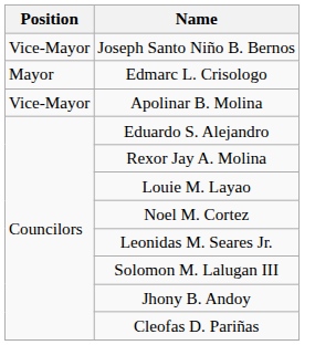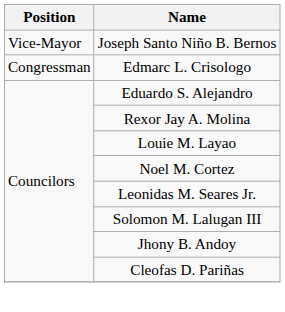 <table class="wikitable" style="line-height:1.20em; font-size:100%;">
 <tr>
 <th>Position</th>
 <th>Name</th>
 </tr>
 <tr>
 <td>Vice-Mayor</td>
 <td style="text-align:center;">Joseph Santo Niño B. Bernos</td>
 </tr>
 <tr>
-<td>Mayor</td>
+<td>Congressman</td>
 <td style="text-align:center;">Edmarc L. Crisologo</td>
-</tr>
-<tr>
-<td>Vice-Mayor</td>
-<td style="text-align:center;">Apolinar B. Molina</td>
 </tr>
 <tr>
 <td rowspan=8>Councilors</td>
 <td style="text-align:center;">Eduardo S. Alejandro</td>
 </tr>
 <tr>
 <td style="text-align:center;">Rexor Jay A. Molina</td>
 </tr>
 <tr>
 <td style="text-align:center;">Louie M. Layao</td>
 </tr>
 <tr>
 <td style="text-align:center;">Noel M. Cortez</td>
 </tr>
 <tr>
 <td style="text-align:center;">Leonidas M. Seares Jr.</td>
 </tr>
 <tr>
 <td style="text-align:center;">Solomon M. Lalugan III</td>
 </tr>
 <tr>
 <td style="text-align:center;">Jhony B. Andoy</td>
 </tr>
 <tr>
 <td style="text-align:center;">Cleofas D. Pariñas</td>
 </tr>
 <tr>
 </tr>
 </table>
